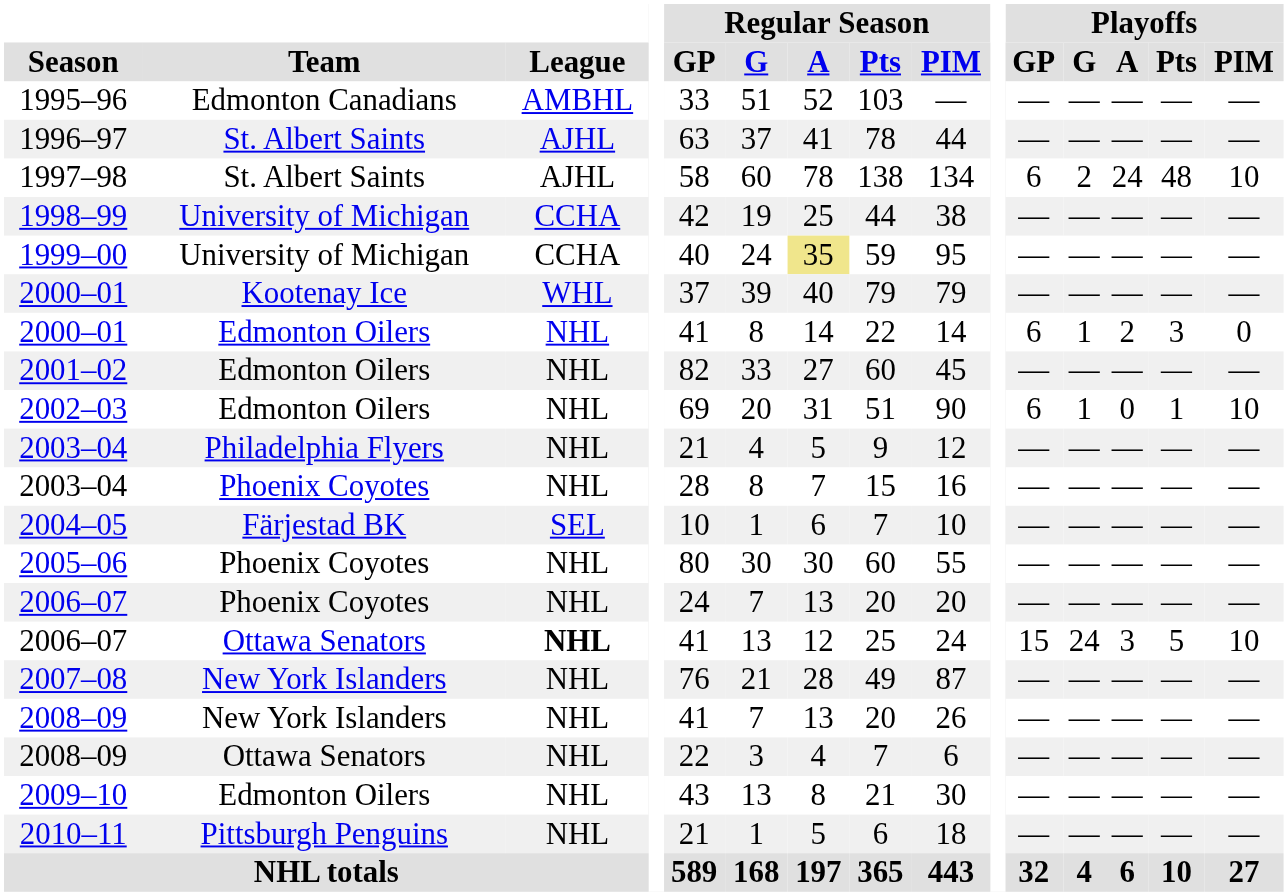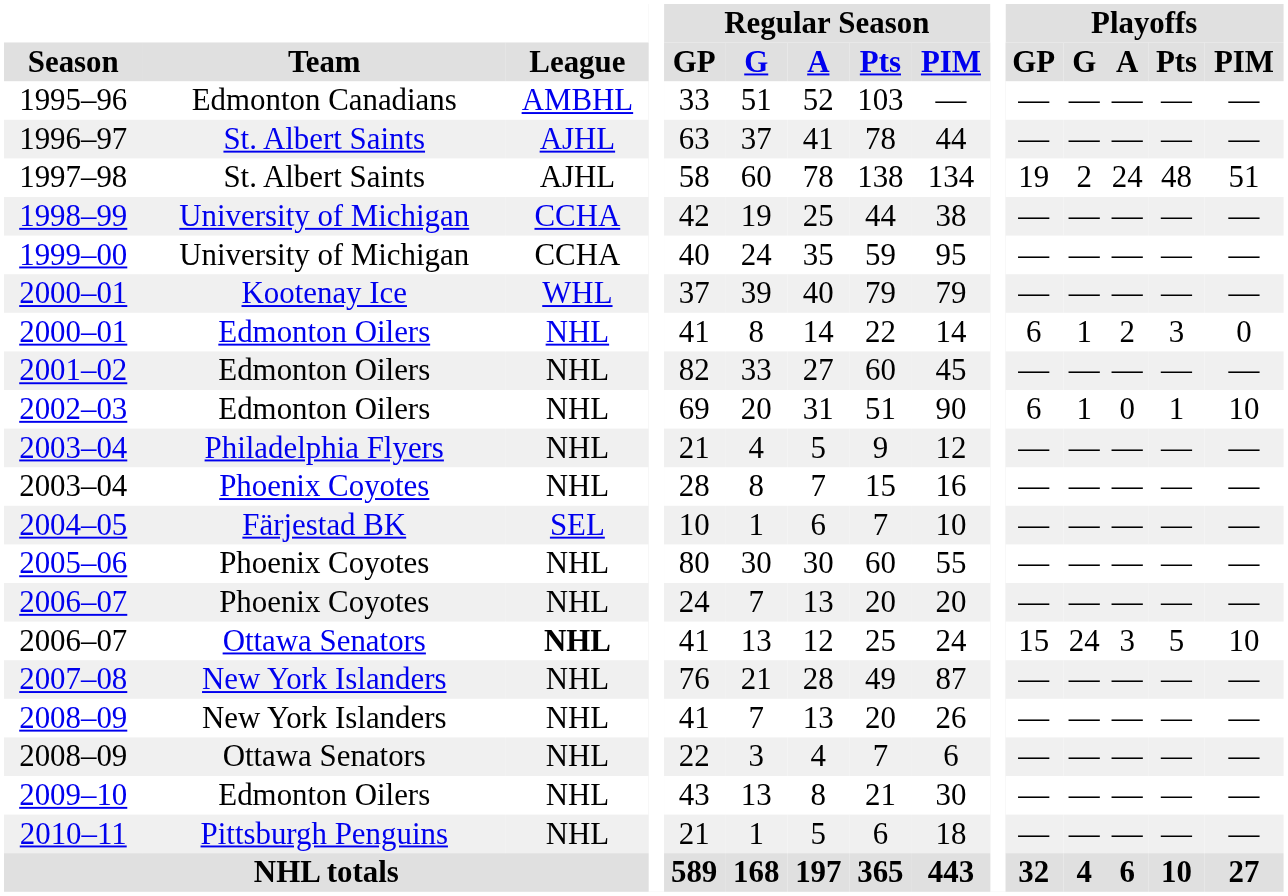 <table border="0" cellpadding="1" cellspacing="0" style="text-align:center; width:75%">
 <tr bgcolor="#e0e0e0">
 <th colspan="3" bgcolor="#ffffff"> </th>
 <th rowspan="99" bgcolor="#ffffff"> </th>
 <th colspan="5">Regular Season</th>
 <th rowspan="99" bgcolor="#ffffff"> </th>
 <th colspan="5">Playoffs</th>
 </tr>
 <tr bgcolor="#e0e0e0">
 <th>Season</th>
 <th>Team</th>
 <th>League</th>
 <th>GP</th>
 <th><a href='#'>G</a></th>
 <th><a href='#'>A</a></th>
 <th><a href='#'>Pts</a></th>
 <th><a href='#'>PIM</a></th>
 <th>GP</th>
 <th>G</th>
 <th>A</th>
 <th>Pts</th>
 <th>PIM</th>
 </tr>
 <tr>
 <td>1995–96</td>
 <td>Edmonton Canadians</td>
 <td><a href='#'>AMBHL</a></td>
 <td>33</td>
 <td>51</td>
 <td>52</td>
 <td>103</td>
 <td>—</td>
 <td>—</td>
 <td>—</td>
 <td>—</td>
 <td>—</td>
 <td>—</td>
 </tr>
 <tr bgcolor="#f0f0f0">
 <td>1996–97</td>
 <td><a href='#'>St. Albert Saints</a></td>
 <td><a href='#'>AJHL</a></td>
 <td>63</td>
 <td>37</td>
 <td>41</td>
 <td>78</td>
 <td>44</td>
 <td>—</td>
 <td>—</td>
 <td>—</td>
 <td>—</td>
 <td>—</td>
 </tr>
 <tr>
 <td>1997–98</td>
 <td>St. Albert Saints</td>
 <td>AJHL</td>
 <td>58</td>
 <td>60</td>
 <td>78</td>
 <td>138</td>
 <td>134</td>
-<td>6</td>
+<td>19</td>
 <td>2</td>
 <td>24</td>
 <td>48</td>
-<td>10</td>
+<td>51</td>
 </tr>
 <tr bgcolor="#f0f0f0">
 <td><a href='#'>1998–99</a></td>
 <td><a href='#'>University of Michigan</a></td>
 <td><a href='#'>CCHA</a></td>
 <td>42</td>
 <td>19</td>
 <td>25</td>
 <td>44</td>
 <td>38</td>
 <td>—</td>
 <td>—</td>
 <td>—</td>
 <td>—</td>
 <td>—</td>
 </tr>
 <tr>
 <td><a href='#'>1999–00</a></td>
 <td>University of Michigan</td>
 <td>CCHA</td>
 <td>40</td>
 <td>24</td>
-<td style="background: khaki;">35</td>
+<td>35</td>
 <td>59</td>
 <td>95</td>
 <td>—</td>
 <td>—</td>
 <td>—</td>
 <td>—</td>
 <td>—</td>
 </tr>
 <tr bgcolor="#f0f0f0">
 <td><a href='#'>2000–01</a></td>
 <td><a href='#'>Kootenay Ice</a></td>
 <td><a href='#'>WHL</a></td>
 <td>37</td>
 <td>39</td>
 <td>40</td>
 <td>79</td>
 <td>79</td>
 <td>—</td>
 <td>—</td>
 <td>—</td>
 <td>—</td>
 <td>—</td>
 </tr>
 <tr>
 <td><a href='#'>2000–01</a></td>
 <td><a href='#'>Edmonton Oilers</a></td>
 <td><a href='#'>NHL</a></td>
 <td>41</td>
 <td>8</td>
 <td>14</td>
 <td>22</td>
 <td>14</td>
 <td>6</td>
 <td>1</td>
 <td>2</td>
 <td>3</td>
 <td>0</td>
 </tr>
 <tr bgcolor="#f0f0f0">
 <td><a href='#'>2001–02</a></td>
 <td>Edmonton Oilers</td>
 <td>NHL</td>
 <td>82</td>
 <td>33</td>
 <td>27</td>
 <td>60</td>
 <td>45</td>
 <td>—</td>
 <td>—</td>
 <td>—</td>
 <td>—</td>
 <td>—</td>
 </tr>
 <tr>
 <td><a href='#'>2002–03</a></td>
 <td>Edmonton Oilers</td>
 <td>NHL</td>
 <td>69</td>
 <td>20</td>
 <td>31</td>
 <td>51</td>
 <td>90</td>
 <td>6</td>
 <td>1</td>
 <td>0</td>
 <td>1</td>
 <td>10</td>
 </tr>
 <tr bgcolor="#f0f0f0">
 <td><a href='#'>2003–04</a></td>
 <td><a href='#'>Philadelphia Flyers</a></td>
 <td>NHL</td>
 <td>21</td>
 <td>4</td>
 <td>5</td>
 <td>9</td>
 <td>12</td>
 <td>—</td>
 <td>—</td>
 <td>—</td>
 <td>—</td>
 <td>—</td>
 </tr>
 <tr>
 <td>2003–04</td>
 <td><a href='#'>Phoenix Coyotes</a></td>
 <td>NHL</td>
 <td>28</td>
 <td>8</td>
 <td>7</td>
 <td>15</td>
 <td>16</td>
 <td>—</td>
 <td>—</td>
 <td>—</td>
 <td>—</td>
 <td>—</td>
 </tr>
 <tr bgcolor="#f0f0f0">
 <td><a href='#'>2004–05</a></td>
 <td><a href='#'>Färjestad BK</a></td>
 <td><a href='#'>SEL</a></td>
 <td>10</td>
 <td>1</td>
 <td>6</td>
 <td>7</td>
 <td>10</td>
 <td>—</td>
 <td>—</td>
 <td>—</td>
 <td>—</td>
 <td>—</td>
 </tr>
 <tr>
 <td><a href='#'>2005–06</a></td>
 <td>Phoenix Coyotes</td>
 <td>NHL</td>
 <td>80</td>
 <td>30</td>
 <td>30</td>
 <td>60</td>
 <td>55</td>
 <td>—</td>
 <td>—</td>
 <td>—</td>
 <td>—</td>
 <td>—</td>
 </tr>
 <tr bgcolor="#f0f0f0">
 <td><a href='#'>2006–07</a></td>
 <td>Phoenix Coyotes</td>
 <td>NHL</td>
 <td>24</td>
 <td>7</td>
 <td>13</td>
 <td>20</td>
 <td>20</td>
 <td>—</td>
 <td>—</td>
 <td>—</td>
 <td>—</td>
 <td>—</td>
 </tr>
 <tr>
 <td>2006–07</td>
 <td><a href='#'>Ottawa Senators</a></td>
 <td><strong>NHL</strong></td>
 <td>41</td>
 <td>13</td>
 <td>12</td>
 <td>25</td>
 <td>24</td>
 <td>15</td>
 <td>24</td>
 <td>3</td>
 <td>5</td>
 <td>10</td>
 </tr>
 <tr bgcolor="#f0f0f0">
 <td><a href='#'>2007–08</a></td>
 <td><a href='#'>New York Islanders</a></td>
 <td>NHL</td>
 <td>76</td>
 <td>21</td>
 <td>28</td>
 <td>49</td>
 <td>87</td>
 <td>—</td>
 <td>—</td>
 <td>—</td>
 <td>—</td>
 <td>—</td>
 </tr>
 <tr>
 <td><a href='#'>2008–09</a></td>
 <td>New York Islanders</td>
 <td>NHL</td>
 <td>41</td>
 <td>7</td>
 <td>13</td>
 <td>20</td>
 <td>26</td>
 <td>—</td>
 <td>—</td>
 <td>—</td>
 <td>—</td>
 <td>—</td>
 </tr>
 <tr bgcolor="#f0f0f0">
 <td>2008–09</td>
 <td>Ottawa Senators</td>
 <td>NHL</td>
 <td>22</td>
 <td>3</td>
 <td>4</td>
 <td>7</td>
 <td>6</td>
 <td>—</td>
 <td>—</td>
 <td>—</td>
 <td>—</td>
 <td>—</td>
 </tr>
 <tr>
 <td><a href='#'>2009–10</a></td>
 <td>Edmonton Oilers</td>
 <td>NHL</td>
 <td>43</td>
 <td>13</td>
 <td>8</td>
 <td>21</td>
 <td>30</td>
 <td>—</td>
 <td>—</td>
 <td>—</td>
 <td>—</td>
 <td>—</td>
 </tr>
 <tr bgcolor="#f0f0f0">
 <td><a href='#'>2010–11</a></td>
 <td><a href='#'>Pittsburgh Penguins</a></td>
 <td>NHL</td>
 <td>21</td>
 <td>1</td>
 <td>5</td>
 <td>6</td>
 <td>18</td>
 <td>—</td>
 <td>—</td>
 <td>—</td>
 <td>—</td>
 <td>—</td>
 </tr>
 <tr bgcolor="#e0e0e0">
 <th colspan="3">NHL totals</th>
 <th>589</th>
 <th>168</th>
 <th>197</th>
 <th>365</th>
 <th>443</th>
 <th>32</th>
 <th>4</th>
 <th>6</th>
 <th>10</th>
 <th>27</th>
 </tr>
 </table>
